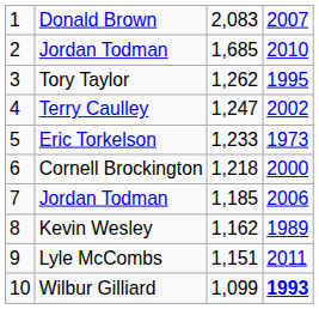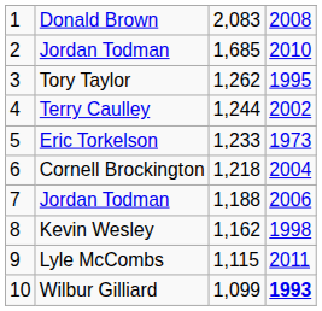 <table class="wikitable">
 <tr>
 </tr>
 <tr>
 <td>1</td>
 <td><a href='#'>Donald Brown</a></td>
 <td>2,083</td>
-<td><a href='#'>2007</a></td>
+<td><a href='#'>2008</a></td>
 </tr>
 <tr>
 <td>2</td>
 <td><a href='#'>Jordan Todman</a></td>
 <td>1,685</td>
 <td><a href='#'>2010</a></td>
 </tr>
 <tr>
 <td>3</td>
 <td>Tory Taylor</td>
 <td>1,262</td>
 <td><a href='#'>1995</a></td>
 </tr>
 <tr>
 <td>4</td>
 <td><a href='#'>Terry Caulley</a></td>
-<td>1,247</td>
+<td>1,244</td>
 <td><a href='#'>2002</a></td>
 </tr>
 <tr>
 <td>5</td>
 <td><a href='#'>Eric Torkelson</a></td>
 <td>1,233</td>
 <td><a href='#'>1973</a></td>
 </tr>
 <tr>
 <td>6</td>
 <td>Cornell Brockington</td>
 <td>1,218</td>
-<td><a href='#'>2000</a></td>
+<td><a href='#'>2004</a></td>
 </tr>
 <tr>
 <td>7</td>
 <td><a href='#'>Jordan Todman</a></td>
-<td>1,185</td>
+<td>1,188</td>
 <td><a href='#'>2006</a></td>
 </tr>
 <tr>
 <td>8</td>
 <td>Kevin Wesley</td>
 <td>1,162</td>
-<td><a href='#'>1989</a></td>
+<td><a href='#'>1998</a></td>
 </tr>
 <tr>
 <td>9</td>
 <td>Lyle McCombs</td>
-<td>1,151</td>
+<td>1,115</td>
 <td><a href='#'>2011</a></td>
 </tr>
 <tr>
 <td>10</td>
 <td>Wilbur Gilliard</td>
 <td>1,099</td>
 <td><strong><a href='#'>1993</a></strong></td>
 </tr>
 </table>
